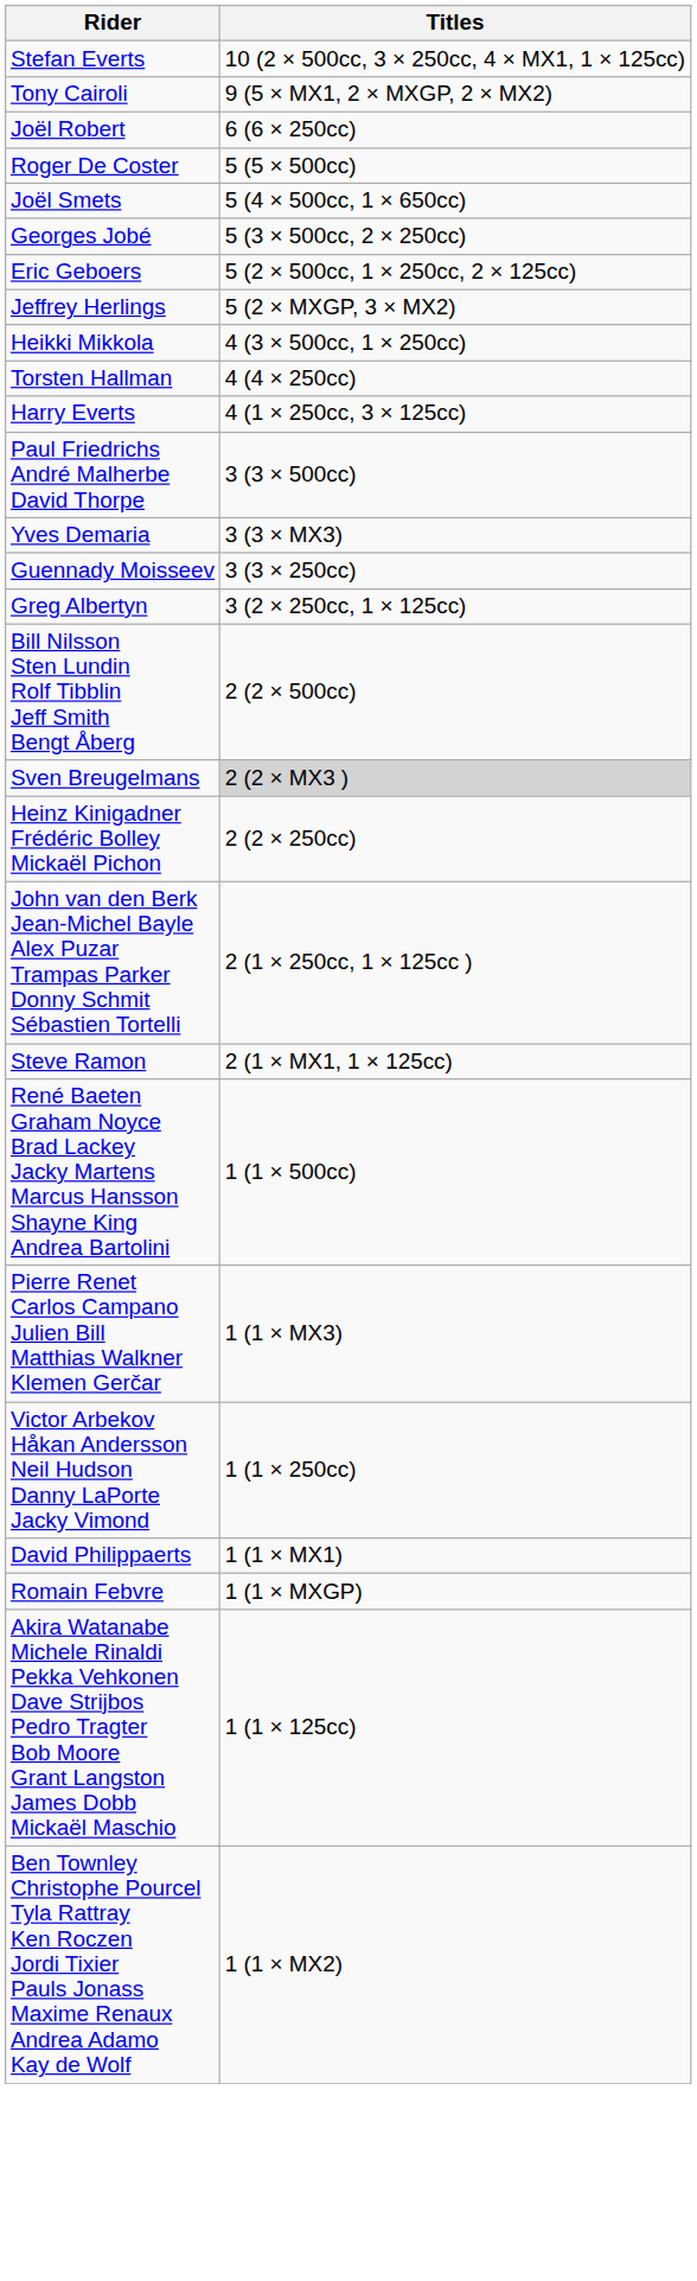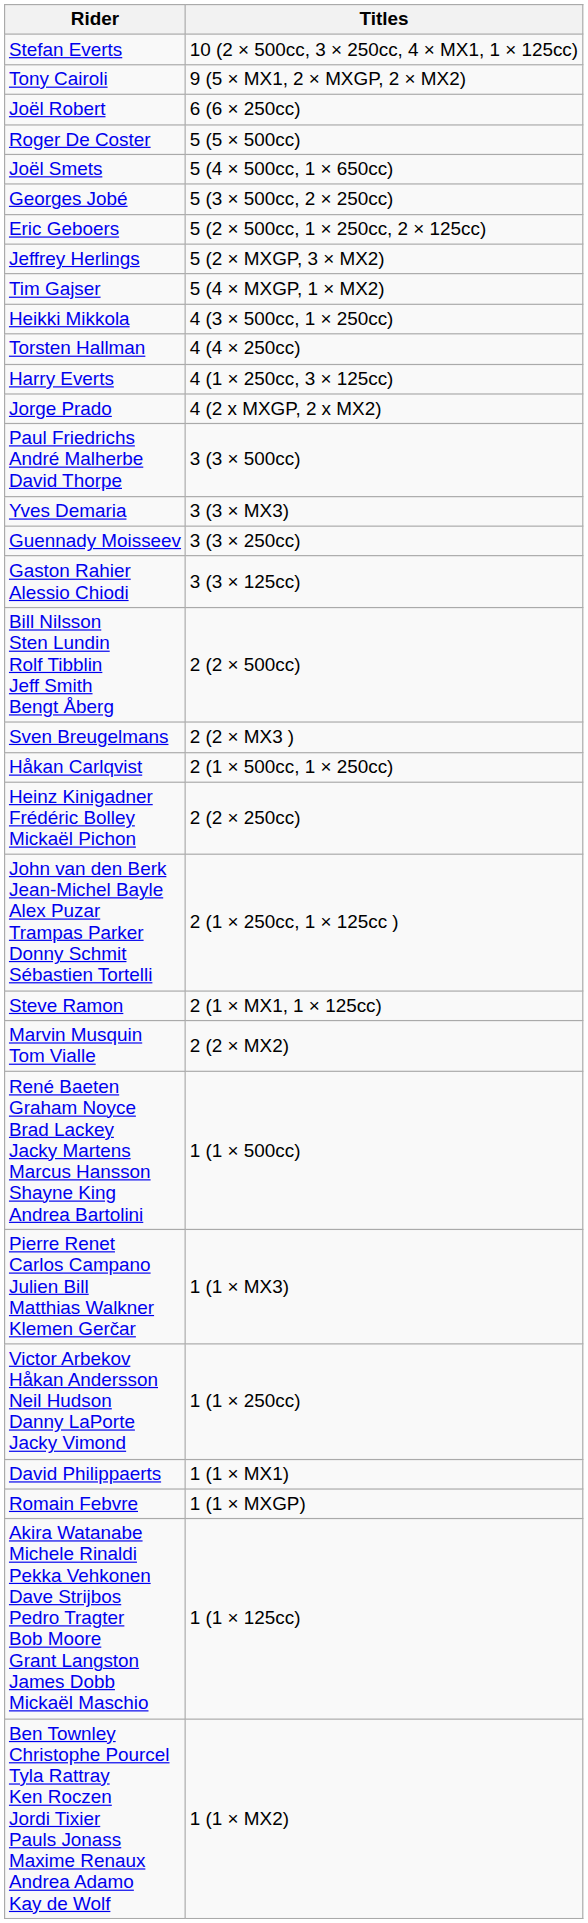 <table class="wikitable">
 <tr>
 <th><strong>Rider</strong></th>
 <th><strong>Titles</strong></th>
 </tr>
 <tr>
 <td> <a href='#'>Stefan Everts</a></td>
 <td>10 (2 × 500cc, 3 × 250cc, 4 × MX1, 1 × 125cc)</td>
 </tr>
 <tr>
 <td> <a href='#'>Tony Cairoli</a></td>
 <td>9 (5 × MX1, 2 × MXGP, 2 × MX2)</td>
 </tr>
 <tr>
 <td> <a href='#'>Joël Robert</a></td>
 <td>6 (6 × 250cc)</td>
 </tr>
 <tr>
 <td> <a href='#'>Roger De Coster</a></td>
 <td>5 (5 × 500cc)</td>
 </tr>
 <tr>
 <td> <a href='#'>Joël Smets</a></td>
 <td>5 (4 × 500cc, 1 × 650cc)</td>
 </tr>
 <tr>
 <td> <a href='#'>Georges Jobé</a></td>
 <td>5 (3 × 500cc, 2 × 250cc)</td>
 </tr>
 <tr>
 <td> <a href='#'>Eric Geboers</a></td>
 <td>5 (2 × 500cc, 1 × 250cc, 2 × 125cc)</td>
 </tr>
 <tr>
 <td> <a href='#'>Jeffrey Herlings</a></td>
 <td>5 (2 × MXGP, 3 × MX2)</td>
 </tr>
 <tr>
+<td> <a href='#'>Tim Gajser</a></td>
+<td>5 (4 × MXGP, 1 × MX2)</td>
+</tr>
+<tr>
 <td> <a href='#'>Heikki Mikkola</a></td>
 <td>4 (3 × 500cc, 1 × 250cc)</td>
 </tr>
 <tr>
 <td> <a href='#'>Torsten Hallman</a></td>
 <td>4 (4 × 250cc)</td>
 </tr>
 <tr>
 <td> <a href='#'>Harry Everts</a></td>
 <td>4 (1 × 250cc, 3 × 125cc)</td>
+</tr>
+<tr>
+<td> <a href='#'>Jorge Prado</a></td>
+<td>4 (2 x MXGP, 2 x MX2)</td>
 </tr>
 <tr>
 <td> <a href='#'>Paul Friedrichs</a><br>  <a href='#'>André Malherbe</a><br> <a href='#'>David Thorpe</a></td>
 <td>3 (3 × 500cc)</td>
 </tr>
 <tr>
 <td> <a href='#'>Yves Demaria</a></td>
 <td>3 (3 × MX3)</td>
 </tr>
 <tr>
 <td> <a href='#'>Guennady Moisseev</a></td>
 <td>3 (3 × 250cc)</td>
 </tr>
 <tr>
-<td> <a href='#'>Greg Albertyn</a></td>
-<td>3 (2 × 250cc, 1 × 125cc)</td>
+<td> <a href='#'>Gaston Rahier</a><br> <a href='#'>Alessio Chiodi</a></td>
+<td>3 (3 × 125cc)</td>
 </tr>
 <tr>
 <td> <a href='#'>Bill Nilsson</a><br> <a href='#'>Sten Lundin</a><br> <a href='#'>Rolf Tibblin</a><br> <a href='#'>Jeff Smith</a><br> <a href='#'>Bengt Åberg</a></td>
 <td>2 (2 × 500cc)</td>
 </tr>
 <tr>
 <td> <a href='#'>Sven Breugelmans</a></td>
-<td style="background: lightgrey;">2 (2 × MX3 )</td>
+<td>2 (2 × MX3 )</td>
+</tr>
+<tr>
+<td> <a href='#'>Håkan Carlqvist</a></td>
+<td>2 (1 × 500cc, 1 × 250cc)</td>
 </tr>
 <tr>
 <td> <a href='#'>Heinz Kinigadner</a><br> <a href='#'>Frédéric Bolley</a><br> <a href='#'>Mickaël Pichon</a></td>
 <td>2 (2 × 250cc)</td>
 </tr>
 <tr>
 <td> <a href='#'>John van den Berk</a><br> <a href='#'>Jean-Michel Bayle</a><br> <a href='#'>Alex Puzar</a><br> <a href='#'>Trampas Parker</a><br>  <a href='#'>Donny Schmit</a><br> <a href='#'>Sébastien Tortelli</a></td>
 <td>2 (1 × 250cc, 1 × 125cc )</td>
 </tr>
 <tr>
 <td> <a href='#'>Steve Ramon</a></td>
 <td>2 (1 × MX1, 1 × 125cc)</td>
+</tr>
+<tr>
+<td> <a href='#'>Marvin Musquin</a><br> <a href='#'>Tom Vialle</a></td>
+<td>2 (2 × MX2)</td>
 </tr>
 <tr>
 <td> <a href='#'>René Baeten</a><br>  <a href='#'>Graham Noyce</a><br> <a href='#'>Brad Lackey</a><br>  <a href='#'>Jacky Martens</a><br>  <a href='#'>Marcus Hansson</a><br>  <a href='#'>Shayne King</a><br> <a href='#'>Andrea Bartolini</a></td>
 <td>1 (1 × 500cc)</td>
 </tr>
 <tr>
 <td> <a href='#'>Pierre Renet</a><br>  <a href='#'>Carlos Campano</a><br>  <a href='#'>Julien Bill</a><br>  <a href='#'>Matthias Walkner</a><br>  <a href='#'>Klemen Gerčar</a></td>
 <td>1 (1 × MX3)</td>
 </tr>
 <tr>
 <td> <a href='#'>Victor Arbekov</a><br> <a href='#'>Håkan Andersson</a><br> <a href='#'>Neil Hudson</a><br> <a href='#'>Danny LaPorte</a><br> <a href='#'>Jacky Vimond</a></td>
 <td>1 (1 × 250cc)</td>
 </tr>
 <tr>
 <td> <a href='#'>David Philippaerts</a></td>
 <td>1 (1 × MX1)</td>
 </tr>
 <tr>
 <td> <a href='#'>Romain Febvre</a></td>
 <td>1 (1 × MXGP)</td>
 </tr>
 <tr>
 <td> <a href='#'>Akira Watanabe</a><br>  <a href='#'>Michele Rinaldi</a><br>  <a href='#'>Pekka Vehkonen</a><br>  <a href='#'>Dave Strijbos</a><br>  <a href='#'>Pedro Tragter</a><br>  <a href='#'>Bob Moore</a><br>  <a href='#'>Grant Langston</a><br>  <a href='#'>James Dobb</a><br>  <a href='#'>Mickaël Maschio</a></td>
 <td>1 (1 × 125cc)</td>
 </tr>
 <tr>
 <td> <a href='#'>Ben Townley</a><br> <a href='#'>Christophe Pourcel</a><br> <a href='#'>Tyla Rattray</a><br> <a href='#'>Ken Roczen</a><br> <a href='#'>Jordi Tixier</a><br> <a href='#'>Pauls Jonass</a><br> <a href='#'>Maxime Renaux</a> <br>  <a href='#'>Andrea Adamo</a> <br>   <a href='#'>Kay de Wolf</a></td>
 <td>1 (1 × MX2)</td>
 </tr>
 </table>
